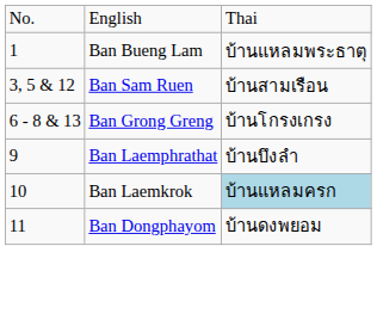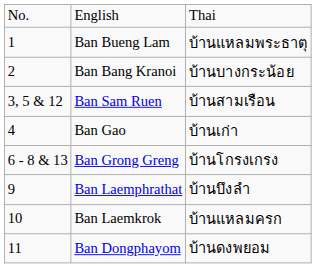 <table class="wikitable">
 <tr>
 <td>No.</td>
 <td>English</td>
 <td>Thai</td>
 </tr>
 <tr>
 <td>1</td>
 <td>Ban Bueng Lam</td>
 <td>บ้านแหลมพระธาตุ</td>
 </tr>
 <tr>
+<td>2</td>
+<td>Ban Bang Kranoi</td>
+<td>บ้านบางกระน้อย</td>
+</tr>
+<tr>
 <td>3, 5 & 12</td>
 <td><a href='#'>Ban Sam Ruen</a></td>
 <td>บ้านสามเรือน</td>
+</tr>
+<tr>
+<td>4</td>
+<td>Ban Gao</td>
+<td>บ้านเก่า</td>
 </tr>
 <tr>
 <td>6 - 8 & 13</td>
 <td><a href='#'>Ban Grong Greng</a></td>
 <td>บ้านโกรงเกรง</td>
 </tr>
 <tr>
 <td>9</td>
 <td><a href='#'>Ban Laemphrathat</a></td>
 <td>บ้านบึงลำ</td>
 </tr>
 <tr>
 <td>10</td>
 <td>Ban Laemkrok</td>
-<td style="background: lightblue;">บ้านแหลมครก</td>
+<td>บ้านแหลมครก</td>
 </tr>
 <tr>
 <td>11</td>
 <td><a href='#'>Ban Dongphayom</a></td>
 <td>บ้านดงพยอม</td>
 </tr>
 </table>
